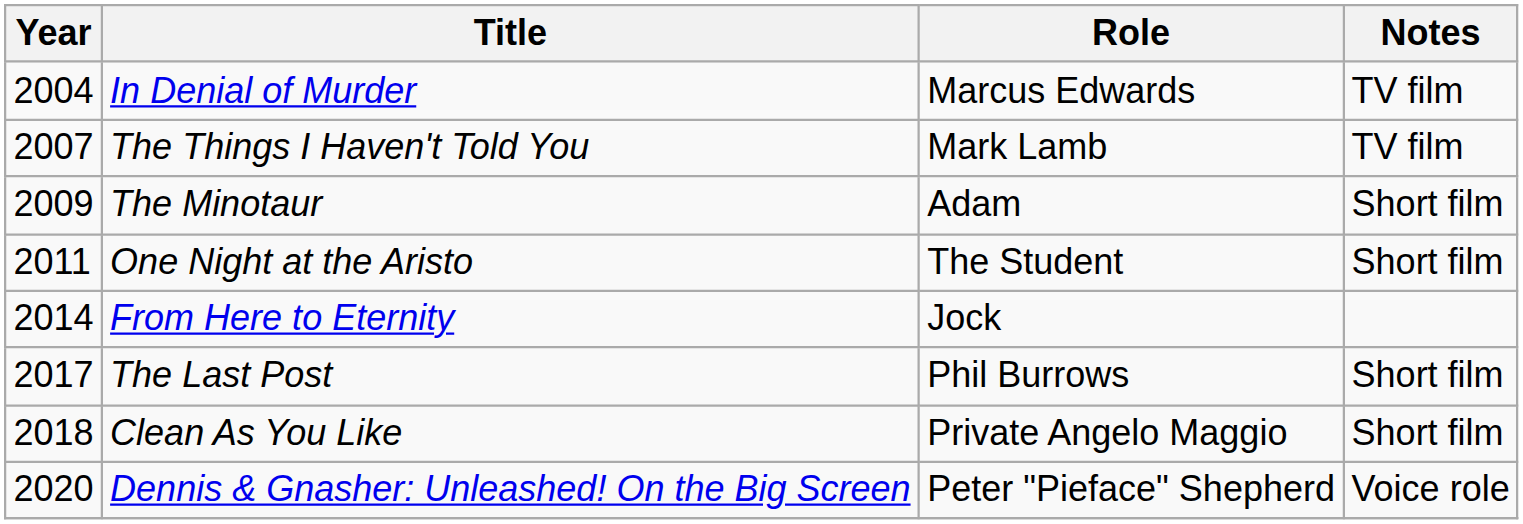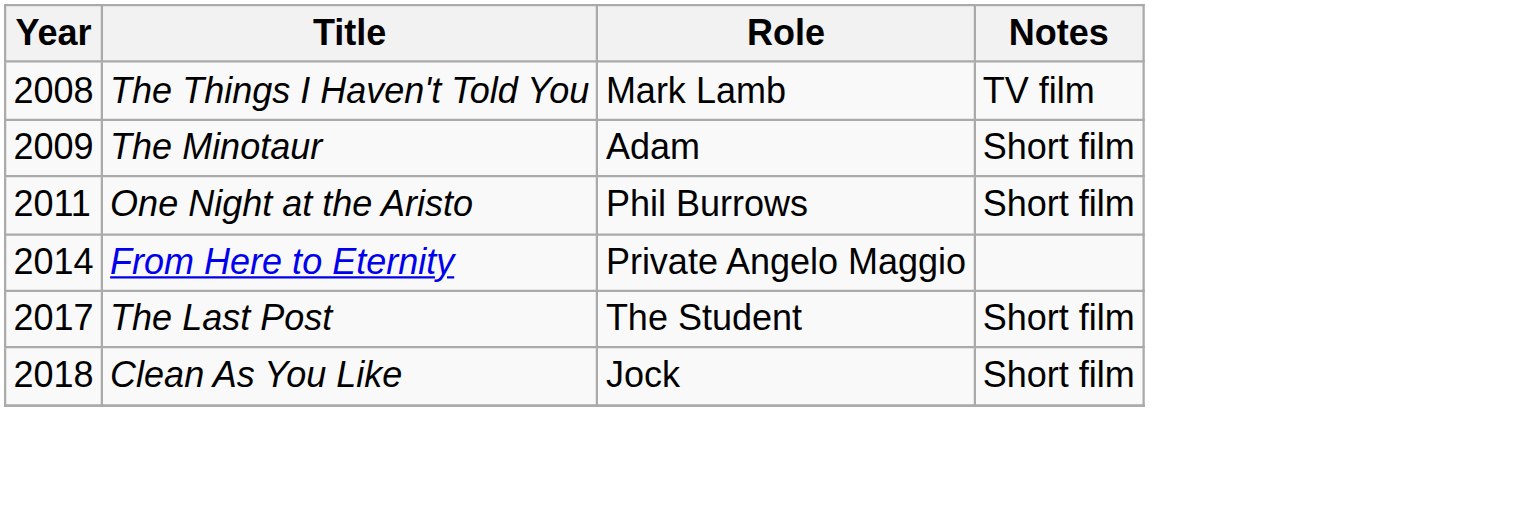 <table class="wikitable sortable">
 <tr>
 <th>Year</th>
 <th>Title</th>
 <th>Role</th>
 <th>Notes</th>
 </tr>
 <tr>
-<td>2004</td>
-<td><em><a href='#'>In Denial of Murder</a></em></td>
-<td>Marcus Edwards</td>
-<td>TV film</td>
-</tr>
-<tr>
-<td>2007</td>
+<td>2008</td>
 <td><em>The Things I Haven't Told You</em></td>
 <td>Mark Lamb</td>
 <td>TV film</td>
 </tr>
 <tr>
 <td>2009</td>
 <td><em>The Minotaur</em></td>
 <td>Adam</td>
 <td>Short film</td>
 </tr>
 <tr>
 <td>2011</td>
 <td><em>One Night at the Aristo</em></td>
-<td>The Student</td>
+<td>Phil Burrows</td>
 <td>Short film</td>
 </tr>
 <tr>
 <td>2014</td>
 <td><em><a href='#'>From Here to Eternity</a></em></td>
-<td>Jock</td>
+<td>Private Angelo Maggio</td>
 <td></td>
 </tr>
 <tr>
 <td>2017</td>
 <td><em>The Last Post</em></td>
-<td>Phil Burrows</td>
+<td>The Student</td>
 <td>Short film</td>
 </tr>
 <tr>
 <td>2018</td>
 <td><em>Clean As You Like</em></td>
-<td>Private Angelo Maggio</td>
+<td>Jock</td>
 <td>Short film</td>
-</tr>
-<tr>
-<td>2020</td>
-<td><em><a href='#'>Dennis & Gnasher: Unleashed! On the Big Screen</a></em></td>
-<td>Peter "Pieface" Shepherd</td>
-<td>Voice role</td>
 </tr>
 <tr>
 </tr>
 </table>
